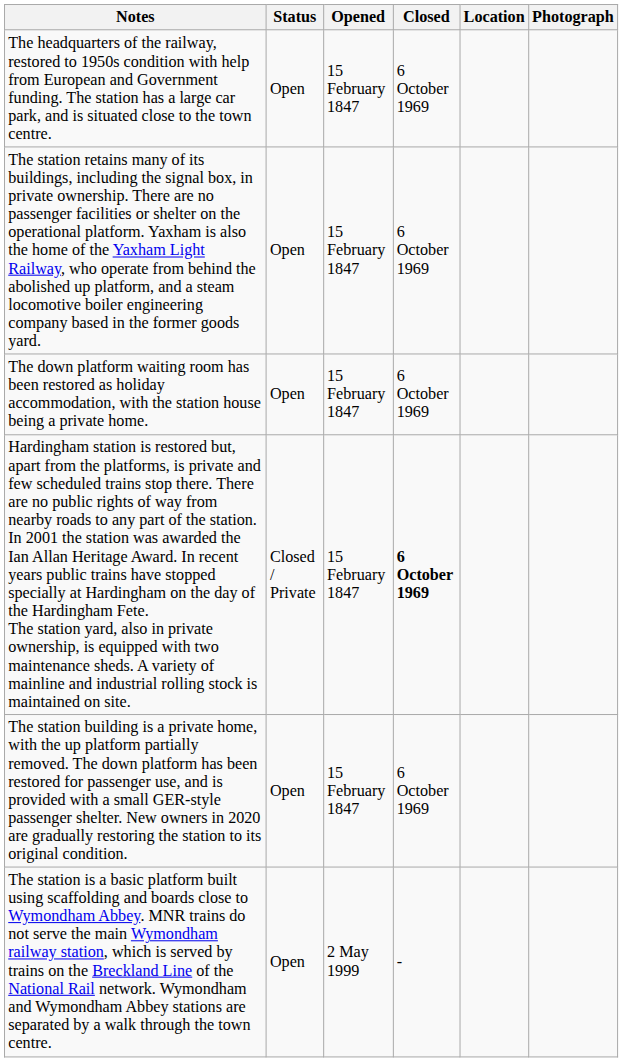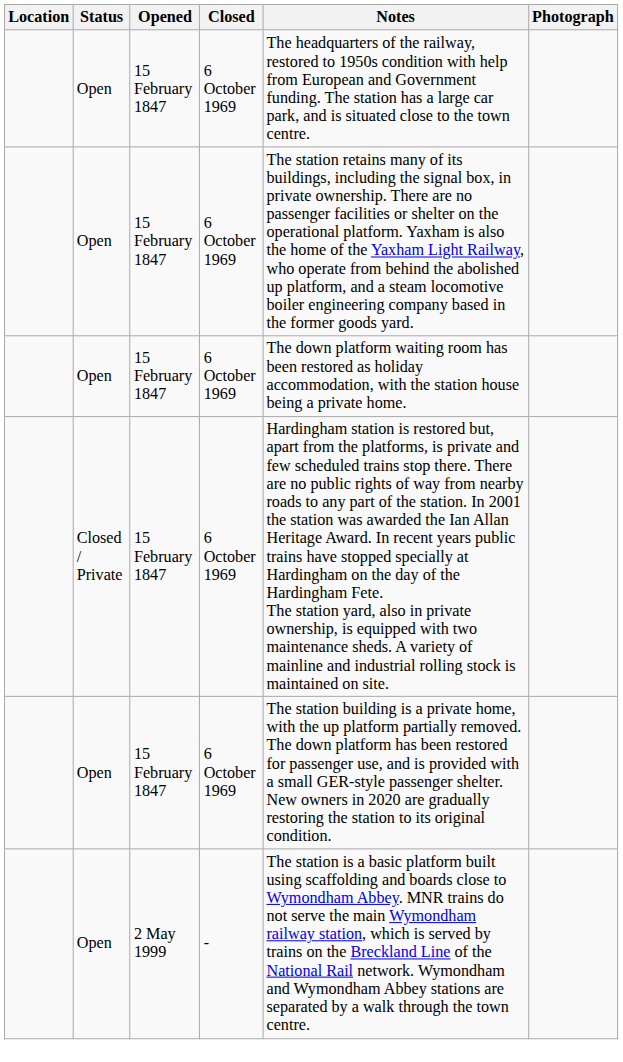 <table class="wikitable">
 <tr>
-<th>Notes</th>
+<th>Location</th>
 <th>Status</th>
 <th>Opened</th>
 <th>Closed</th>
-<th>Location</th>
+<th>Notes</th>
 <th>Photograph</th>
 </tr>
 <tr>
-<td>The headquarters of the railway, restored to 1950s condition with help from European and Government funding. The station has a large car park, and is situated close to the town centre.</td>
+<td></td>
 <td>Open</td>
 <td>15 February 1847</td>
 <td>6 October 1969</td>
-<td></td>
+<td>The headquarters of the railway, restored to 1950s condition with help from European and Government funding. The station has a large car park, and is situated close to the town centre.</td>
 <td></td>
 </tr>
 <tr>
-<td>The station retains many of its buildings, including the signal box, in private ownership. There are no passenger facilities or shelter on the operational platform.  Yaxham is also the home of the <a href='#'>Yaxham Light Railway</a>, who operate from behind the abolished up platform, and a steam locomotive boiler engineering company based in the former goods yard.</td>
+<td></td>
 <td>Open</td>
 <td>15 February 1847</td>
 <td>6 October 1969</td>
-<td></td>
+<td>The station retains many of its buildings, including the signal box, in private ownership. There are no passenger facilities or shelter on the operational platform.  Yaxham is also the home of the <a href='#'>Yaxham Light Railway</a>, who operate from behind the abolished up platform, and a steam locomotive boiler engineering company based in the former goods yard.</td>
 <td></td>
 </tr>
 <tr>
-<td>The down platform waiting room has been restored as holiday accommodation, with the station house being a private home.</td>
+<td></td>
 <td>Open</td>
 <td>15 February 1847</td>
 <td>6 October 1969</td>
-<td></td>
+<td>The down platform waiting room has been restored as holiday accommodation, with the station house being a private home.</td>
 <td></td>
 </tr>
 <tr>
-<td>Hardingham station is restored but, apart from the platforms, is private and few scheduled trains stop there. There are no public rights of way from nearby roads to any part of the station. In 2001 the station was awarded the Ian Allan Heritage Award. In recent years public trains have stopped specially at Hardingham on the day of the Hardingham Fete.<br>The station yard, also in private ownership, is equipped with two maintenance sheds. A variety of mainline and industrial rolling stock is maintained on site.</td>
+<td></td>
 <td>Closed / Private</td>
 <td>15 February 1847</td>
-<td><strong>6 October 1969</strong></td>
-<td></td>
+<td>6 October 1969</td>
+<td>Hardingham station is restored but, apart from the platforms, is private and few scheduled trains stop there. There are no public rights of way from nearby roads to any part of the station. In 2001 the station was awarded the Ian Allan Heritage Award. In recent years public trains have stopped specially at Hardingham on the day of the Hardingham Fete.<br>The station yard, also in private ownership, is equipped with two maintenance sheds. A variety of mainline and industrial rolling stock is maintained on site.</td>
 <td></td>
 </tr>
 <tr>
-<td>The station building is a private home, with the up platform partially removed.  The down platform has been restored for passenger use, and is provided with a small GER-style passenger shelter. New owners in 2020 are gradually restoring the station to its original condition.</td>
+<td></td>
 <td>Open</td>
 <td>15 February 1847</td>
 <td>6 October 1969</td>
-<td></td>
+<td>The station building is a private home, with the up platform partially removed.  The down platform has been restored for passenger use, and is provided with a small GER-style passenger shelter. New owners in 2020 are gradually restoring the station to its original condition.</td>
 <td></td>
 </tr>
 <tr>
-<td>The station is a basic platform built using scaffolding and boards close to <a href='#'>Wymondham Abbey</a>. MNR trains do not serve the main <a href='#'>Wymondham railway station</a>, which is served by trains on the <a href='#'>Breckland Line</a> of the <a href='#'>National Rail</a> network. Wymondham and Wymondham Abbey stations are separated by a  walk through the town centre.</td>
+<td></td>
 <td>Open</td>
 <td>2 May 1999</td>
 <td>-</td>
-<td></td>
+<td>The station is a basic platform built using scaffolding and boards close to <a href='#'>Wymondham Abbey</a>. MNR trains do not serve the main <a href='#'>Wymondham railway station</a>, which is served by trains on the <a href='#'>Breckland Line</a> of the <a href='#'>National Rail</a> network. Wymondham and Wymondham Abbey stations are separated by a  walk through the town centre.</td>
 <td></td>
 </tr>
 </table>
